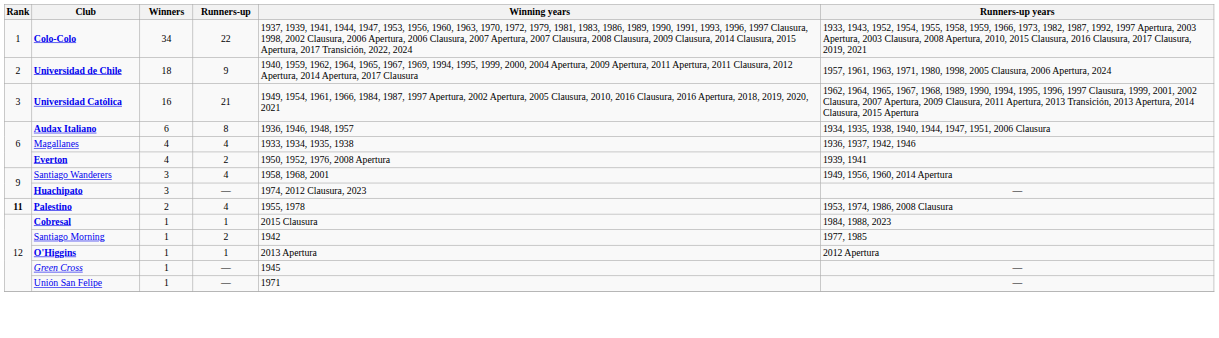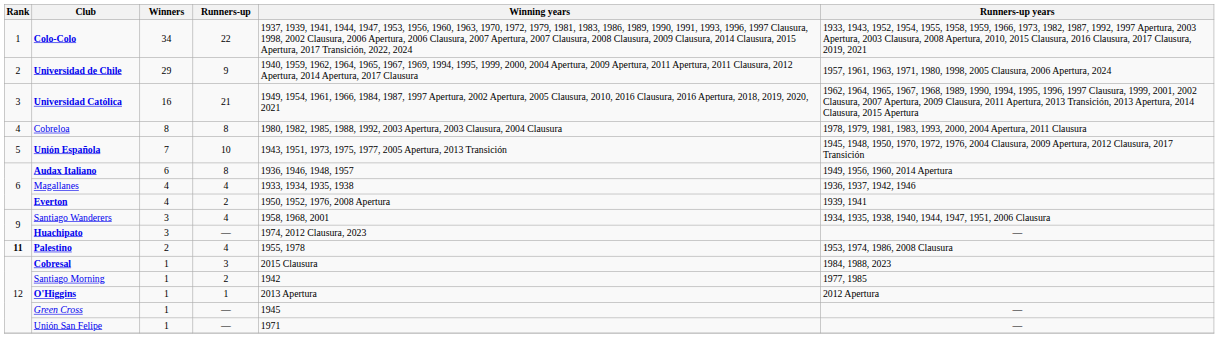 <table class="wikitable sortable" width=100%>
 <tr>
 <th scope=col width=20>Rank</th>
 <th scope=col width=170>Club</th>
 <th scope=col width=80>Winners</th>
 <th scope=col width=100>Runners-up</th>
 <th scope=col class="unsortable">Winning years</th>
 <th scope=col class="unsortable">Runners-up years</th>
 </tr>
 <tr>
 <td align="center">1</td>
 <td><strong><a href='#'>Colo-Colo</a></strong></td>
 <td align=center>34</td>
 <td align=center>22</td>
 <td>1937, 1939, 1941, 1944, 1947, 1953, 1956, 1960, 1963, 1970, 1972, 1979, 1981, 1983, 1986, 1989, 1990, 1991, 1993, 1996, 1997 Clausura, 1998, 2002 Clausura, 2006 Apertura, 2006 Clausura, 2007 Apertura, 2007 Clausura, 2008 Clausura, 2009 Clausura, 2014 Clausura, 2015 Apertura, 2017 Transición, 2022, 2024</td>
 <td>1933, 1943, 1952, 1954, 1955, 1958, 1959, 1966, 1973, 1982, 1987, 1992, 1997 Apertura, 2003 Apertura, 2003 Clausura, 2008 Apertura, 2010, 2015 Clausura, 2016 Clausura, 2017 Clausura, 2019, 2021</td>
 </tr>
 <tr>
 <td align="center">2</td>
 <td><strong><a href='#'>Universidad de Chile</a></strong></td>
-<td align=center>18</td>
+<td align=center>29</td>
 <td align=center>9</td>
 <td>1940, 1959, 1962, 1964, 1965, 1967, 1969, 1994, 1995, 1999, 2000, 2004 Apertura, 2009 Apertura, 2011 Apertura, 2011 Clausura, 2012 Apertura, 2014 Apertura, 2017 Clausura</td>
 <td>1957, 1961, 1963, 1971, 1980, 1998, 2005 Clausura, 2006 Apertura, 2024</td>
 </tr>
 <tr>
 <td align="center">3</td>
 <td><strong><a href='#'>Universidad Católica</a></strong></td>
 <td align=center>16</td>
 <td align=center>21</td>
 <td>1949, 1954, 1961, 1966, 1984, 1987, 1997 Apertura, 2002 Apertura, 2005 Clausura, 2010, 2016 Clausura, 2016 Apertura, 2018, 2019, 2020, 2021</td>
 <td>1962, 1964, 1965, 1967, 1968, 1989, 1990, 1994, 1995, 1996, 1997 Clausura, 1999, 2001, 2002 Clausura, 2007 Apertura, 2009 Clausura, 2011 Apertura, 2013 Transición, 2013 Apertura, 2014 Clausura, 2015 Apertura</td>
 </tr>
 <tr>
+<td align="center">4</td>
+<td><a href='#'>Cobreloa</a></td>
+<td align=center>8</td>
+<td align=center>8</td>
+<td>1980, 1982, 1985, 1988, 1992, 2003 Apertura, 2003 Clausura, 2004 Clausura</td>
+<td>1978, 1979, 1981, 1983, 1993, 2000, 2004 Apertura, 2011 Clausura</td>
+</tr>
+<tr>
+<td align="center">5</td>
+<td><strong><a href='#'>Unión Española</a></strong></td>
+<td align=center>7</td>
+<td align=center>10</td>
+<td>1943, 1951, 1973, 1975, 1977, 2005 Apertura, 2013 Transición</td>
+<td>1945, 1948, 1950, 1970, 1972, 1976, 2004 Clausura, 2009 Apertura, 2012 Clausura, 2017 Transición</td>
+</tr>
+<tr>
 <td align="center" rowspan="3">6</td>
 <td><strong><a href='#'>Audax Italiano</a></strong></td>
 <td align=center>6</td>
 <td align=center>8</td>
 <td>1936, 1946, 1948, 1957</td>
-<td>1934, 1935, 1938, 1940, 1944, 1947, 1951, 2006 Clausura</td>
+<td>1949, 1956, 1960, 2014 Apertura</td>
 </tr>
 <tr>
 <td><a href='#'>Magallanes</a></td>
 <td align=center>4</td>
 <td align=center>4</td>
 <td>1933, 1934, 1935, 1938</td>
 <td>1936, 1937, 1942, 1946</td>
 </tr>
 <tr>
 <td><strong><a href='#'>Everton</a></strong></td>
 <td align=center>4</td>
 <td align=center>2</td>
 <td>1950, 1952, 1976, 2008 Apertura</td>
 <td>1939, 1941</td>
 </tr>
 <tr>
 <td align="center" rowspan="2">9</td>
 <td><a href='#'>Santiago Wanderers</a></td>
 <td align=center>3</td>
 <td align=center>4</td>
 <td>1958, 1968, 2001</td>
-<td>1949, 1956, 1960, 2014 Apertura</td>
+<td>1934, 1935, 1938, 1940, 1944, 1947, 1951, 2006 Clausura</td>
 </tr>
 <tr>
 <td><strong><a href='#'>Huachipato</a></strong></td>
 <td align=center>3</td>
 <td align=center>—</td>
 <td>1974, 2012 Clausura, 2023</td>
 <td align=center>—</td>
 </tr>
 <tr>
 <td align="center"><strong>11</strong></td>
 <td><strong><a href='#'>Palestino</a></strong></td>
 <td align=center>2</td>
 <td align=center>4</td>
 <td>1955, 1978</td>
 <td>1953, 1974, 1986, 2008 Clausura</td>
 </tr>
 <tr>
 <td align="center" rowspan="5">12</td>
 <td><strong><a href='#'>Cobresal</a></strong></td>
 <td align=center>1</td>
-<td align=center>1</td>
+<td align=center>3</td>
 <td>2015 Clausura</td>
 <td>1984, 1988, 2023</td>
 </tr>
 <tr>
 <td><a href='#'>Santiago Morning</a></td>
 <td align=center>1</td>
 <td align=center>2</td>
 <td>1942</td>
 <td>1977, 1985</td>
 </tr>
 <tr>
 <td><strong><a href='#'>O'Higgins</a></strong></td>
 <td align=center>1</td>
 <td align=center>1</td>
 <td>2013 Apertura</td>
 <td>2012 Apertura</td>
 </tr>
 <tr>
 <td><em><a href='#'>Green Cross</a></em></td>
 <td align=center>1</td>
 <td align=center>—</td>
 <td>1945</td>
 <td align=center>—</td>
 </tr>
 <tr>
 <td><a href='#'>Unión San Felipe</a></td>
 <td align=center>1</td>
 <td align=center>—</td>
 <td>1971</td>
 <td align=center>—</td>
 </tr>
 <tr>
 </tr>
 </table>
